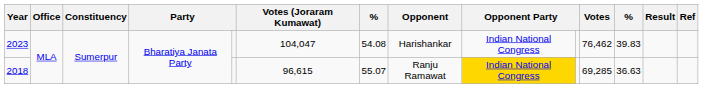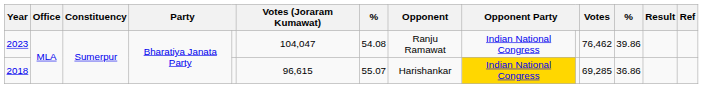 <table class="wikitable" style="width:90%; text-align: center;">
 <tr>
 <th>Year</th>
 <th>Office</th>
 <th>Constituency</th>
 <th colspan=2>Party</th>
 <th>Votes (Joraram Kumawat)</th>
 <th>%</th>
 <th>Opponent</th>
 <th colspan=2>Opponent Party</th>
 <th>Votes</th>
 <th>%</th>
 <th>Result</th>
 <th>Ref</th>
 </tr>
 <tr>
 <td><a href='#'>2023</a></td>
 <td rowspan=2><a href='#'>MLA</a></td>
 <td rowspan=2><a href='#'>Sumerpur</a></td>
 <td rowspan=2><a href='#'>Bharatiya Janata Party</a></td>
 <td></td>
 <td>104,047</td>
 <td>54.08</td>
-<td>Harishankar</td>
+<td>Ranju Ramawat</td>
 <td><a href='#'>Indian National Congress</a></td>
 <td></td>
 <td>76,462</td>
-<td>39.83</td>
+<td>39.86</td>
 <td></td>
 <td></td>
 </tr>
 <tr>
 <td><a href='#'>2018</a></td>
 <td></td>
 <td>96,615</td>
 <td>55.07</td>
-<td>Ranju Ramawat</td>
+<td>Harishankar</td>
 <td style="background: gold;"><a href='#'>Indian National Congress</a></td>
 <td></td>
 <td>69,285</td>
-<td>36.63</td>
+<td>36.86</td>
 <td></td>
 <td></td>
 </tr>
 </table>
